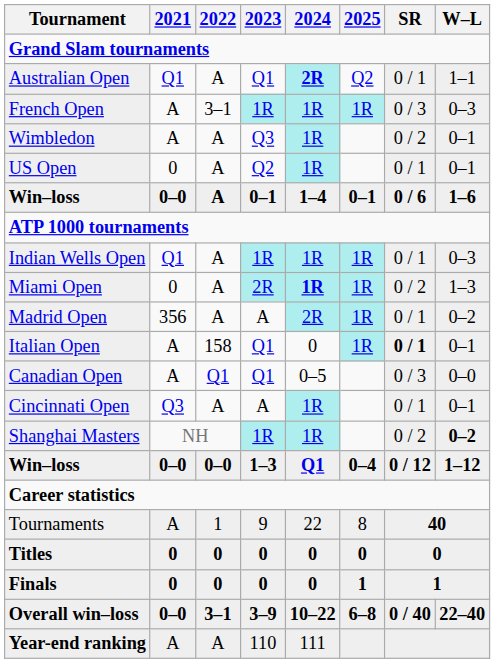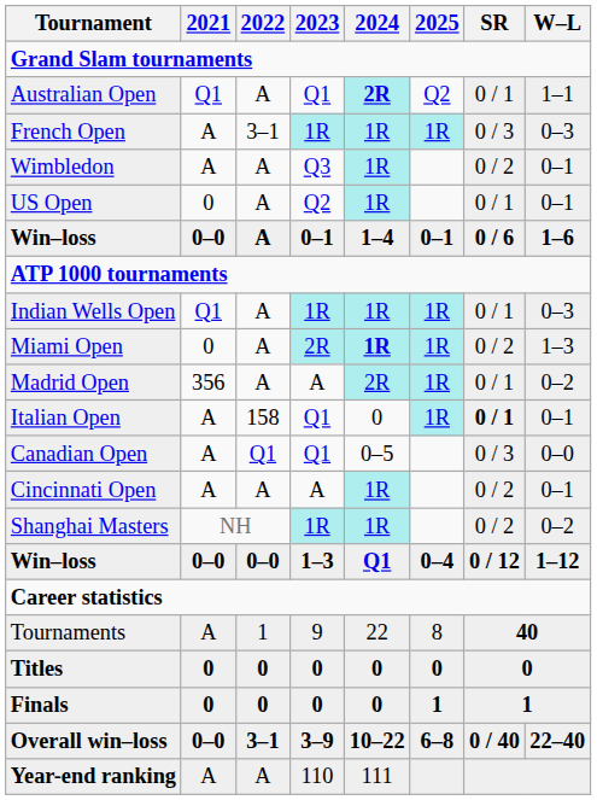 <table class=wikitable style=text-align:center;font-size:97%>
 <tr>
 <th>Tournament</th>
 <th><a href='#'>2021</a></th>
 <th><a href='#'>2022</a></th>
 <th><a href='#'>2023</a></th>
 <th><a href='#'>2024</a></th>
 <th><a href='#'>2025</a></th>
 <th>SR</th>
 <th>W–L</th>
 </tr>
 <tr>
 <td colspan=16 align=left><strong><a href='#'>Grand Slam tournaments</a></strong></td>
 </tr>
 <tr>
 <td bgcolor=efefef align=left><a href='#'>Australian Open</a></td>
 <td><a href='#'>Q1</a></td>
 <td>A</td>
 <td><a href='#'>Q1</a></td>
 <td style=background:#afeeee><strong><a href='#'>2R</a></strong></td>
 <td><a href='#'>Q2</a></td>
 <td bgcolor=efefef>0 / 1</td>
 <td bgcolor=efefef>1–1</td>
 </tr>
 <tr>
 <td bgcolor=efefef align=left><a href='#'>French Open</a></td>
 <td>A</td>
 <td>3–1</td>
 <td style=background:#afeeee><a href='#'>1R</a></td>
 <td style=background:#afeeee><a href='#'>1R</a></td>
 <td style=background:#afeeee><a href='#'>1R</a></td>
 <td bgcolor=efefef>0 / 3</td>
 <td bgcolor=efefef>0–3</td>
 </tr>
 <tr>
 <td bgcolor=efefef align=left><a href='#'>Wimbledon</a></td>
 <td>A</td>
 <td>A</td>
 <td><a href='#'>Q3</a></td>
 <td style=background:#afeeee><a href='#'>1R</a></td>
 <td></td>
 <td bgcolor=efefef>0 / 2</td>
 <td bgcolor=efefef>0–1</td>
 </tr>
 <tr>
 <td bgcolor=efefef align=left><a href='#'>US Open</a></td>
 <td>0</td>
 <td>A</td>
 <td><a href='#'>Q2</a></td>
 <td style=background:#afeeee><a href='#'>1R</a></td>
 <td></td>
 <td bgcolor=efefef>0 / 1</td>
 <td bgcolor=efefef>0–1</td>
 </tr>
 <tr style=font-weight:bold;background:#efefef>
 <td style=text-align:left>Win–loss</td>
 <td>0–0</td>
 <td>A</td>
 <td>0–1</td>
 <td>1–4</td>
 <td>0–1</td>
 <td>0 / 6</td>
 <td>1–6</td>
 </tr>
 <tr>
 <td colspan=16 align=left><strong><a href='#'>ATP 1000 tournaments</a></strong></td>
 </tr>
 <tr>
 <td bgcolor=efefef align=left><a href='#'>Indian Wells Open</a></td>
 <td><a href='#'>Q1</a></td>
 <td>A</td>
 <td style=background:#afeeee><a href='#'>1R</a></td>
 <td style=background:#afeeee><a href='#'>1R</a></td>
 <td style=background:#afeeee><a href='#'>1R</a></td>
 <td bgcolor=efefef>0 / 1</td>
 <td bgcolor=efefef>0–3</td>
 </tr>
 <tr>
 <td bgcolor=efefef align=left><a href='#'>Miami Open</a></td>
 <td>0</td>
 <td>A</td>
 <td style=background:#afeeee><a href='#'>2R</a></td>
 <td style=background:#afeeee><strong><a href='#'>1R</a></strong></td>
 <td style=background:#afeeee><a href='#'>1R</a></td>
 <td bgcolor=efefef>0 / 2</td>
 <td bgcolor=efefef>1–3</td>
 </tr>
 <tr>
 <td bgcolor=efefef align=left><a href='#'>Madrid Open</a></td>
 <td>356</td>
 <td>A</td>
 <td>A</td>
 <td style=background:#afeeee><a href='#'>2R</a></td>
 <td style=background:#afeeee><a href='#'>1R</a></td>
 <td bgcolor=efefef>0 / 1</td>
 <td bgcolor=efefef>0–2</td>
 </tr>
 <tr>
 <td bgcolor=efefef align=left><a href='#'>Italian Open</a></td>
 <td>A</td>
 <td>158</td>
 <td><a href='#'>Q1</a></td>
 <td>0</td>
 <td style=background:#afeeee><a href='#'>1R</a></td>
 <td bgcolor=efefef><strong>0 / 1</strong></td>
 <td bgcolor=efefef>0–1</td>
 </tr>
 <tr>
 <td bgcolor=efefef align=left><a href='#'>Canadian Open</a></td>
 <td>A</td>
 <td><a href='#'>Q1</a></td>
 <td><a href='#'>Q1</a></td>
 <td>0–5</td>
 <td></td>
 <td bgcolor=efefef>0 / 3</td>
 <td bgcolor=efefef>0–0</td>
 </tr>
 <tr>
 <td bgcolor=efefef align=left><a href='#'>Cincinnati Open</a></td>
-<td><a href='#'>Q3</a></td>
+<td>A</td>
 <td>A</td>
 <td>A</td>
 <td style=background:#afeeee><a href='#'>1R</a></td>
 <td></td>
-<td bgcolor=efefef>0 / 1</td>
+<td bgcolor=efefef>0 / 2</td>
 <td bgcolor=efefef>0–1</td>
 </tr>
 <tr>
 <td bgcolor=efefef align=left><a href='#'>Shanghai Masters</a></td>
 <td colspan=2 style=color:#767676>NH</td>
 <td style=background:#afeeee><a href='#'>1R</a></td>
 <td style=background:#afeeee><a href='#'>1R</a></td>
 <td></td>
 <td bgcolor=efefef>0 / 2</td>
-<td bgcolor=efefef><strong>0–2</strong></td>
+<td bgcolor=efefef>0–2</td>
 </tr>
 <tr style=font-weight:bold;background:#efefef>
 <td style=text-align:left>Win–loss</td>
 <td>0–0</td>
 <td>0–0</td>
 <td>1–3</td>
 <td><a href='#'>Q1</a></td>
 <td>0–4</td>
 <td bgcolor=efefef>0 / 12</td>
 <td bgcolor=efefef>1–12</td>
 </tr>
 <tr>
 <td colspan=16 align=left><strong>Career statistics</strong></td>
 </tr>
 <tr bgcolor=efefef>
 <td align=left>Tournaments</td>
 <td>A</td>
 <td>1</td>
 <td>9</td>
 <td>22</td>
 <td>8</td>
 <td colspan=2><strong>40</strong></td>
 </tr>
 <tr style=font-weight:bold;background:#efefef>
 <td style=text-align:left>Titles</td>
 <td>0</td>
 <td>0</td>
 <td>0</td>
 <td>0</td>
 <td>0</td>
 <td colspan=2><strong>0</strong></td>
 </tr>
 <tr style=font-weight:bold;background:#efefef>
 <td style=text-align:left>Finals</td>
 <td>0</td>
 <td>0</td>
 <td>0</td>
 <td>0</td>
 <td>1</td>
 <td colspan=2><strong>1</strong></td>
 </tr>
 <tr style=font-weight:bold;background:#efefef>
 <td style=text-align:left>Overall win–loss</td>
 <td>0–0</td>
 <td>3–1</td>
 <td>3–9</td>
 <td>10–22</td>
 <td>6–8</td>
 <td>0 / 40</td>
 <td>22–40</td>
 </tr>
 <tr bgcolor=efefef>
 <td align=left><strong>Year-end ranking</strong></td>
 <td>A</td>
 <td>A</td>
 <td>110</td>
 <td>111</td>
 <td></td>
 <td colspan=2></td>
 </tr>
 </table>
